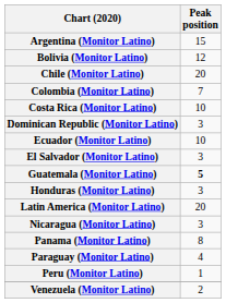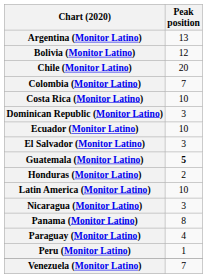 <table class="wikitable sortable plainrowheaders" style="text-align:center">
 <tr>
 <th scope="col">Chart (2020)</th>
 <th scope="col">Peak<br>position</th>
 </tr>
 <tr>
 <th scope="row">Argentina (<a href='#'>Monitor Latino</a>)</th>
-<td>15</td>
+<td>13</td>
 </tr>
 <tr>
 <th scope="row">Bolivia (<a href='#'>Monitor Latino</a>)</th>
 <td>12</td>
 </tr>
 <tr>
 <th scope="row">Chile (<a href='#'>Monitor Latino</a>)</th>
 <td>20</td>
 </tr>
 <tr>
 <th scope="row">Colombia (<a href='#'>Monitor Latino</a>)</th>
 <td>7</td>
 </tr>
 <tr>
 <th scope="row">Costa Rica (<a href='#'>Monitor Latino</a>)</th>
 <td>10</td>
 </tr>
 <tr>
 <th scope="row">Dominican Republic (<a href='#'>Monitor Latino</a>)</th>
 <td>3</td>
 </tr>
 <tr>
 <th scope="row">Ecuador (<a href='#'>Monitor Latino</a>)</th>
 <td>10</td>
 </tr>
 <tr>
 <th scope="row">El Salvador (<a href='#'>Monitor Latino</a>)</th>
 <td>3</td>
 </tr>
 <tr>
 <th scope="row">Guatemala (<a href='#'>Monitor Latino</a>)</th>
 <td><strong>5</strong></td>
 </tr>
 <tr>
 <th scope="row">Honduras (<a href='#'>Monitor Latino</a>)</th>
-<td>3</td>
+<td>2</td>
 </tr>
 <tr>
 <th scope="row">Latin America (<a href='#'>Monitor Latino</a>)</th>
-<td>20</td>
+<td>10</td>
 </tr>
 <tr>
 <th scope="row">Nicaragua (<a href='#'>Monitor Latino</a>)</th>
 <td>3</td>
 </tr>
 <tr>
 <th scope="row">Panama (<a href='#'>Monitor Latino</a>)</th>
 <td>8</td>
 </tr>
 <tr>
 <th scope="row">Paraguay (<a href='#'>Monitor Latino</a>)</th>
 <td>4</td>
 </tr>
 <tr>
 <th scope="row">Peru (<a href='#'>Monitor Latino</a>)</th>
 <td>1</td>
 </tr>
 <tr>
 </tr>
 <tr>
 <th scope="row">Venezuela (<a href='#'>Monitor Latino</a>)</th>
-<td>2</td>
+<td>7</td>
 </tr>
 </table>
